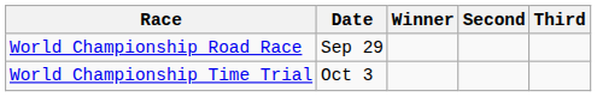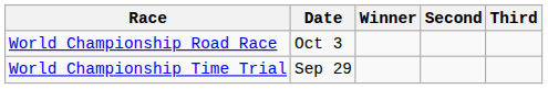 <table class="wikitable">
 <tr>
 <th>Race</th>
 <th>Date</th>
 <th>Winner</th>
 <th>Second</th>
 <th>Third</th>
 </tr>
 <tr>
 <td><a href='#'>World Championship Road Race</a></td>
-<td>Sep 29</td>
+<td>Oct 3</td>
 <td><strong></strong></td>
 <td></td>
 <td></td>
 </tr>
 <tr>
 <td><a href='#'>World Championship Time Trial</a></td>
-<td>Oct 3</td>
+<td>Sep 29</td>
 <td><strong></strong></td>
 <td></td>
 <td></td>
 </tr>
 </table>
